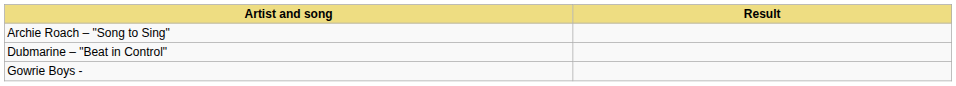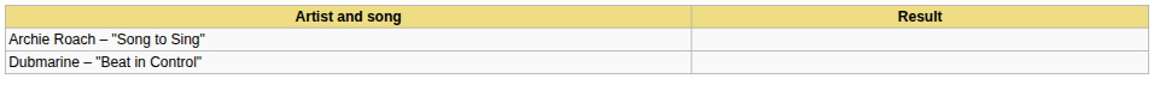 <table class="wikitable" width=100%>
 <tr>
 <th style="width:15%;background:#EEDD82;">Artist and song</th>
 <th style="width:10%;background:#EEDD82;">Result</th>
 </tr>
 <tr>
 <td>Archie Roach – "Song to Sing"</td>
 <td></td>
 </tr>
 <tr>
 <td>Dubmarine – "Beat in Control"</td>
 <td></td>
 </tr>
-<tr>
-<td>Gowrie Boys -</td>
-<td></td>
-</tr>
 </table>
